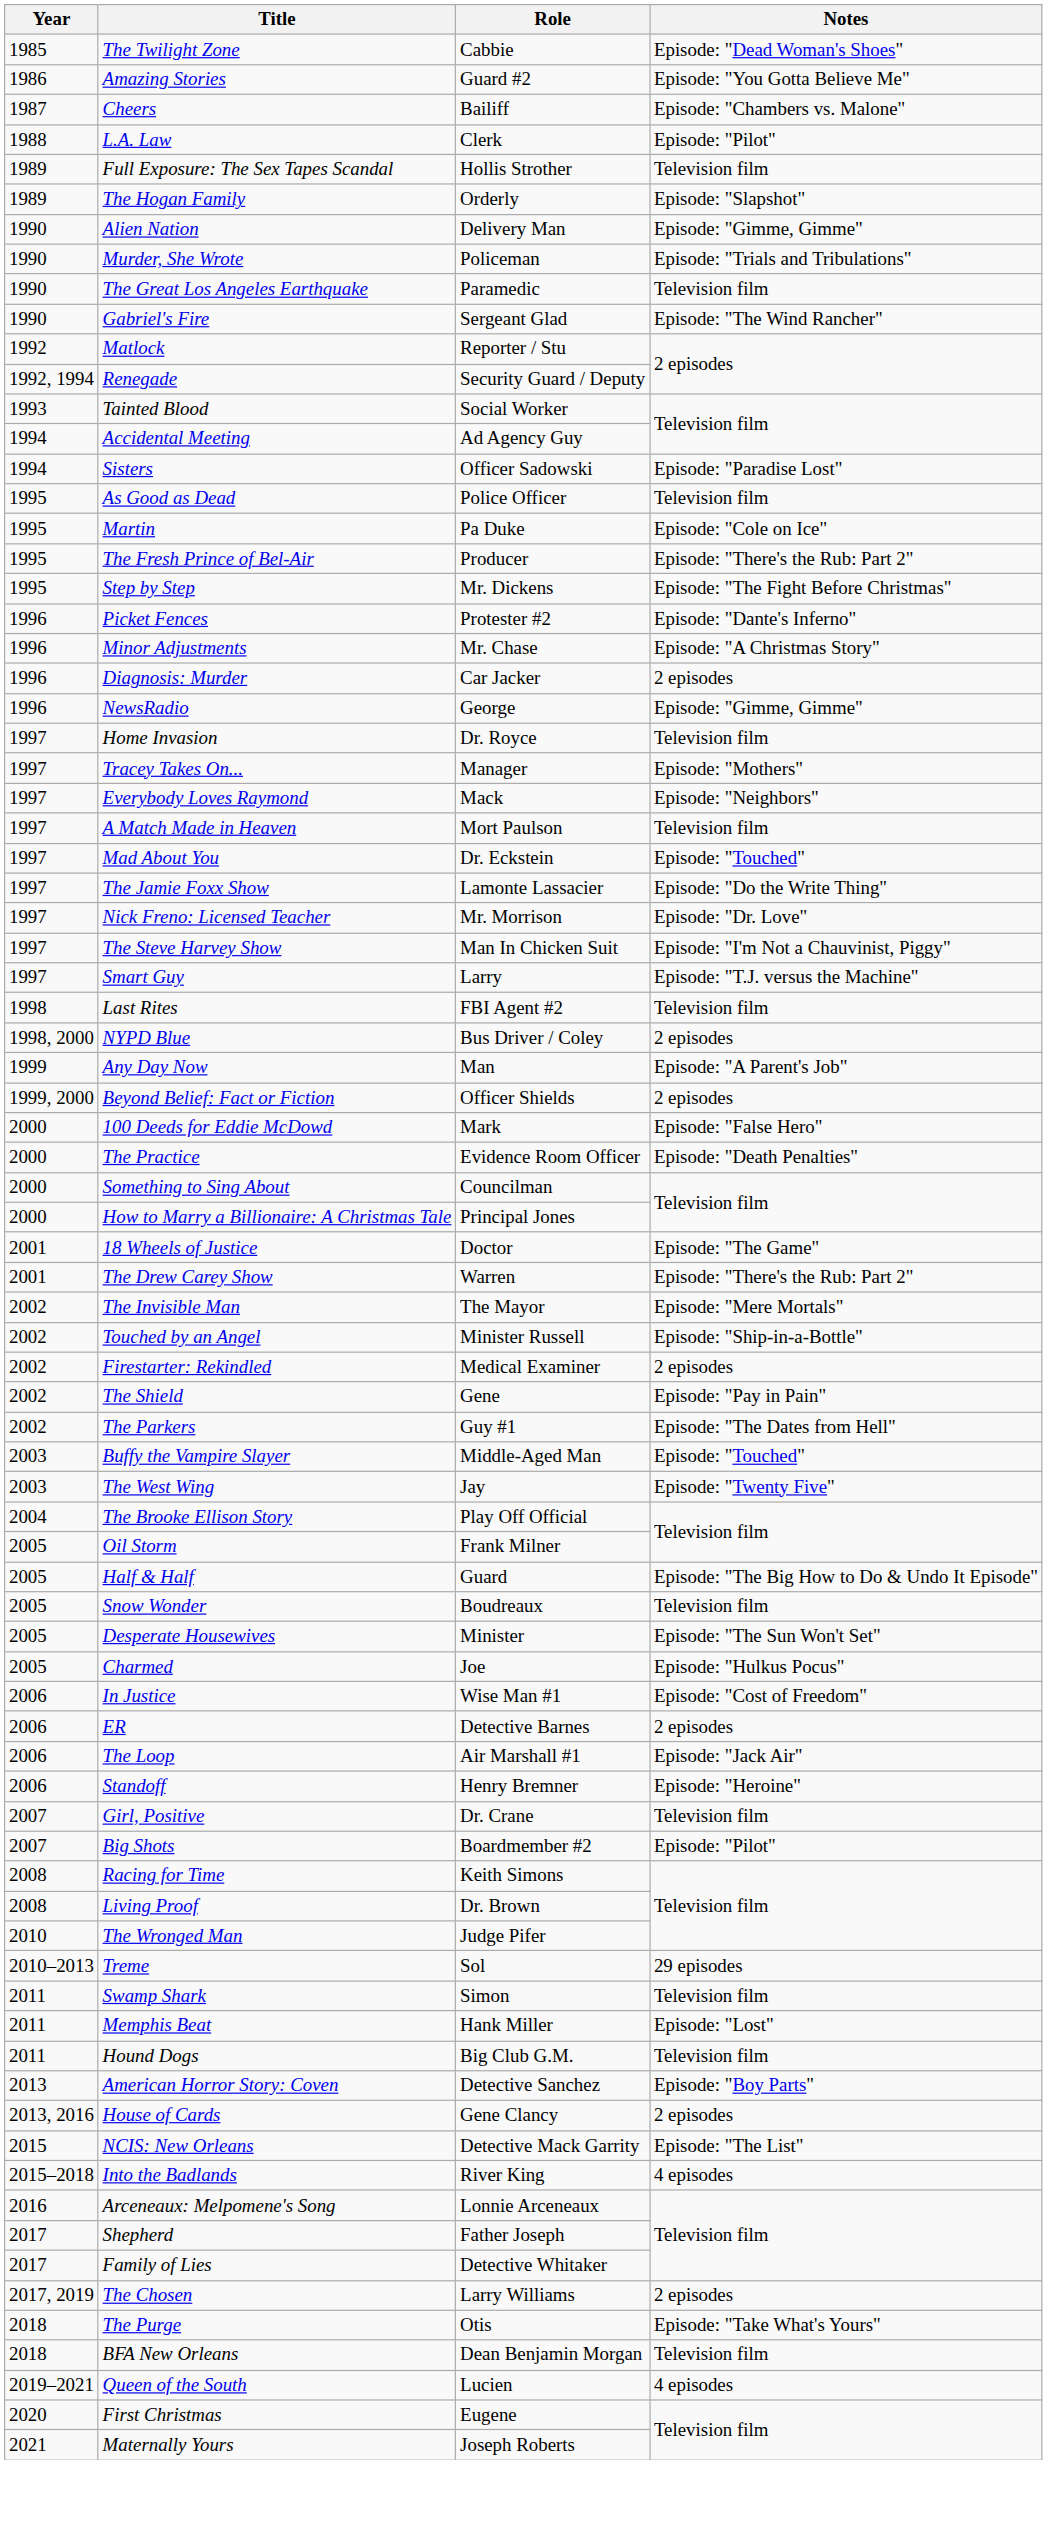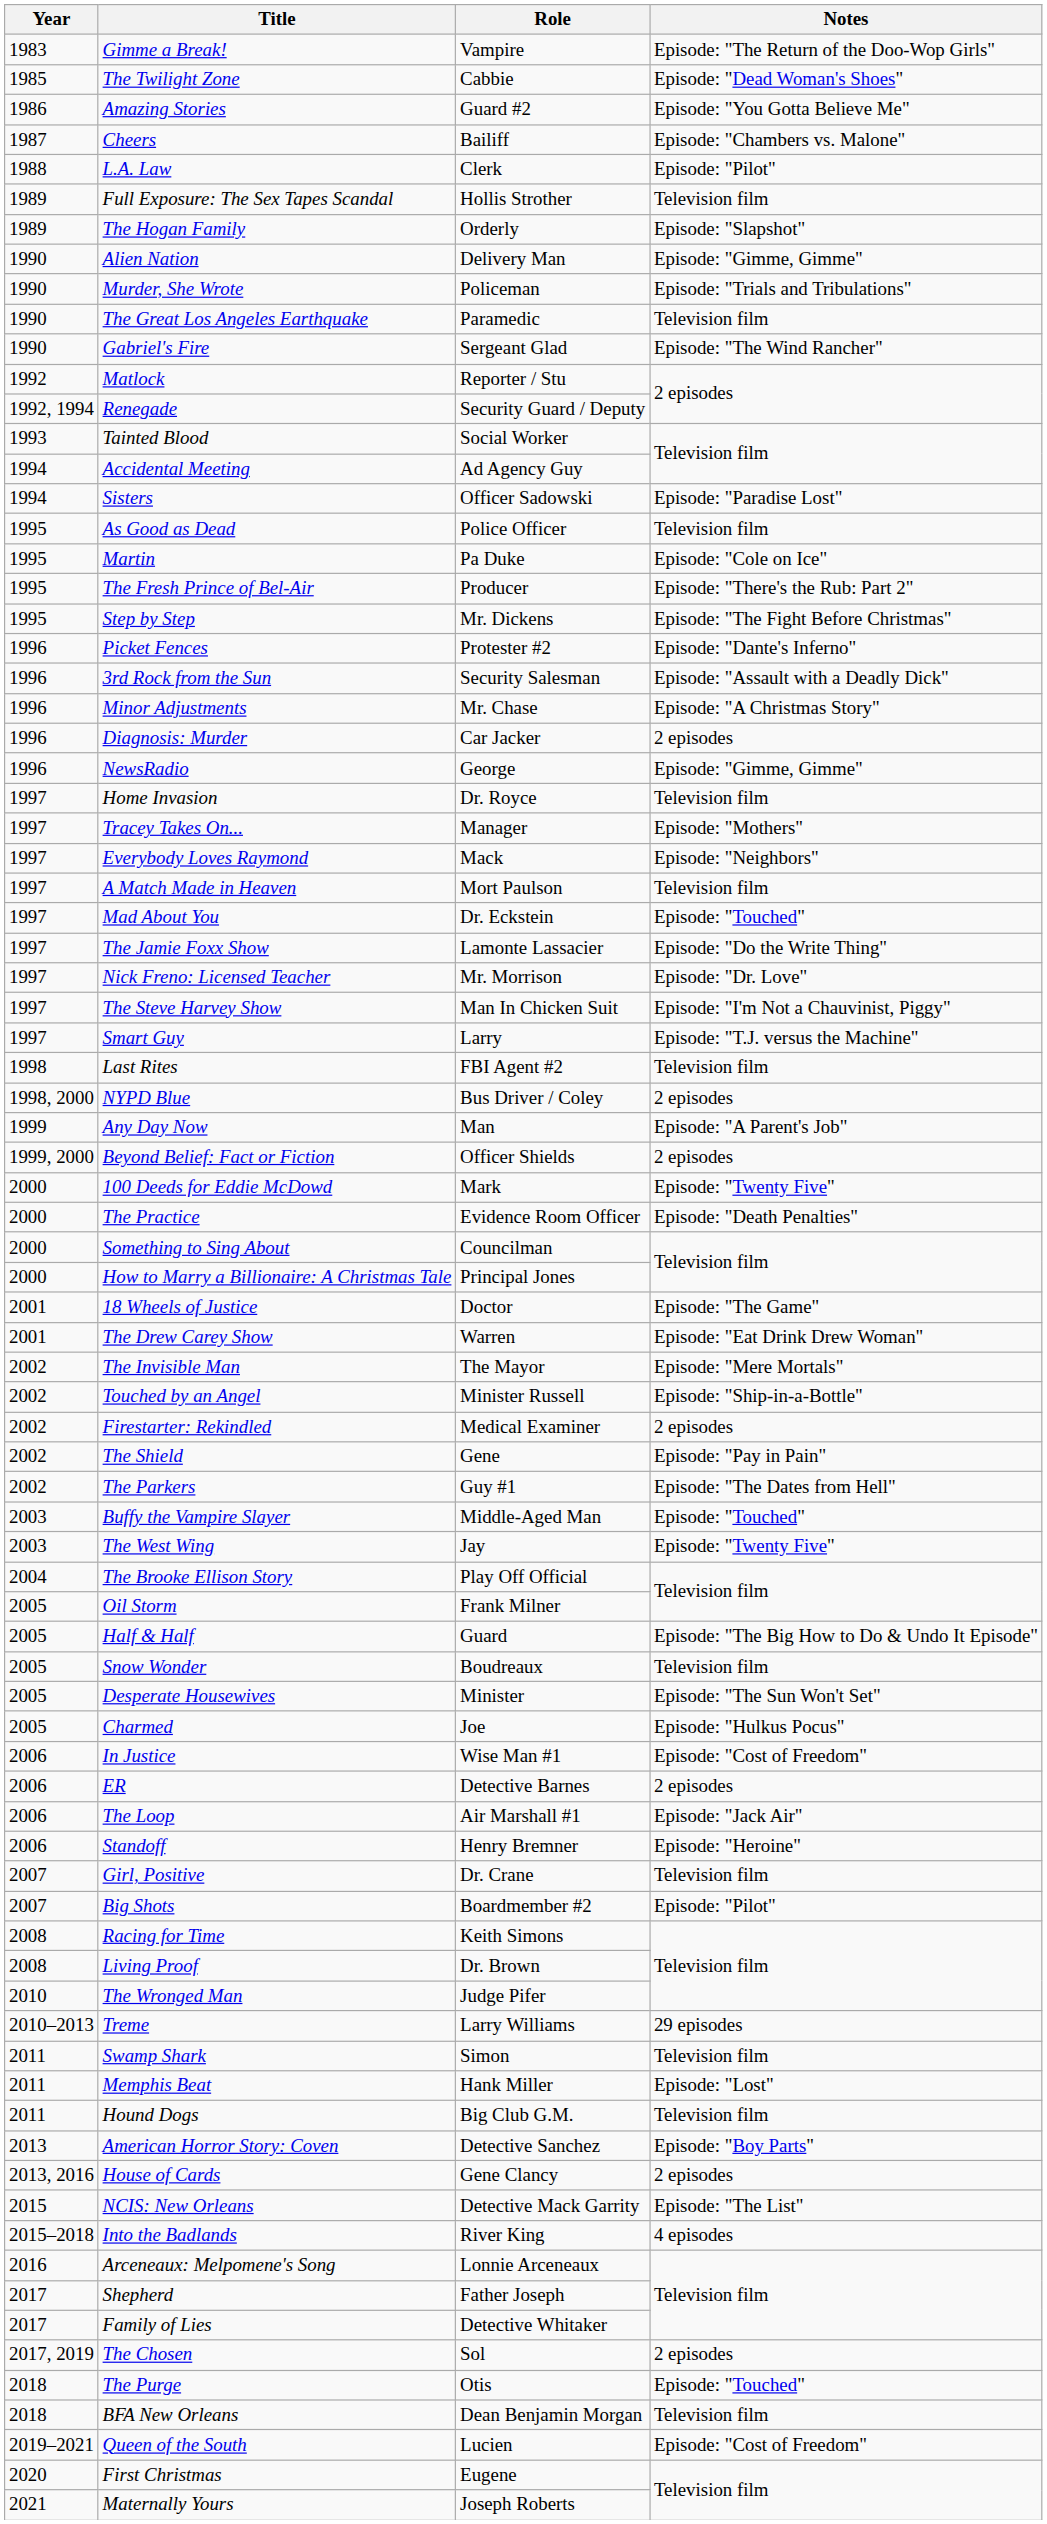 <table class="wikitable sortable">
 <tr>
 <th>Year</th>
 <th>Title</th>
 <th>Role</th>
 <th>Notes</th>
+</tr>
+<tr>
+<td>1983</td>
+<td><em><a href='#'>Gimme a Break!</a></em></td>
+<td>Vampire</td>
+<td>Episode: "The Return of the Doo-Wop Girls"</td>
 </tr>
 <tr>
 <td>1985</td>
 <td><a href='#'><em>The Twilight Zone</em></a></td>
 <td>Cabbie</td>
 <td>Episode: "<a href='#'>Dead Woman's Shoes</a>"</td>
 </tr>
 <tr>
 <td>1986</td>
 <td><a href='#'><em>Amazing Stories</em></a></td>
 <td>Guard #2</td>
 <td>Episode: "You Gotta Believe Me"</td>
 </tr>
 <tr>
 <td>1987</td>
 <td><em><a href='#'>Cheers</a></em></td>
 <td>Bailiff</td>
 <td>Episode: "Chambers vs. Malone"</td>
 </tr>
 <tr>
 <td>1988</td>
 <td><em><a href='#'>L.A. Law</a></em></td>
 <td>Clerk</td>
 <td>Episode: "Pilot"</td>
 </tr>
 <tr>
 <td>1989</td>
 <td><em>Full Exposure: The Sex Tapes Scandal</em></td>
 <td>Hollis Strother</td>
 <td>Television film</td>
 </tr>
 <tr>
 <td>1989</td>
 <td><em><a href='#'>The Hogan Family</a></em></td>
 <td>Orderly</td>
 <td>Episode: "Slapshot"</td>
 </tr>
 <tr>
 <td>1990</td>
 <td><a href='#'><em>Alien Nation</em></a></td>
 <td>Delivery Man</td>
 <td>Episode: "Gimme, Gimme"</td>
 </tr>
 <tr>
 <td>1990</td>
 <td><em><a href='#'>Murder, She Wrote</a></em></td>
 <td>Policeman</td>
 <td>Episode: "Trials and Tribulations"</td>
 </tr>
 <tr>
 <td>1990</td>
 <td><em><a href='#'>The Great Los Angeles Earthquake</a></em></td>
 <td>Paramedic</td>
 <td>Television film</td>
 </tr>
 <tr>
 <td>1990</td>
 <td><em><a href='#'>Gabriel's Fire</a></em></td>
 <td>Sergeant Glad</td>
 <td>Episode: "The Wind Rancher"</td>
 </tr>
 <tr>
 <td>1992</td>
 <td><a href='#'><em>Matlock</em></a></td>
 <td>Reporter / Stu</td>
 <td rowspan="2">2 episodes</td>
 </tr>
 <tr>
 <td>1992, 1994</td>
 <td><a href='#'><em>Renegade</em></a></td>
 <td>Security Guard / Deputy</td>
 </tr>
 <tr>
 <td>1993</td>
 <td><em>Tainted Blood</em></td>
 <td>Social Worker</td>
 <td rowspan="2">Television film</td>
 </tr>
 <tr>
 <td>1994</td>
 <td><em><a href='#'>Accidental Meeting</a></em></td>
 <td>Ad Agency Guy</td>
 </tr>
 <tr>
 <td>1994</td>
 <td><a href='#'><em>Sisters</em></a></td>
 <td>Officer Sadowski</td>
 <td>Episode: "Paradise Lost"</td>
 </tr>
 <tr>
 <td>1995</td>
 <td><a href='#'><em>As Good as Dead</em></a></td>
 <td>Police Officer</td>
 <td>Television film</td>
 </tr>
 <tr>
 <td>1995</td>
 <td><a href='#'><em>Martin</em></a></td>
 <td>Pa Duke</td>
 <td>Episode: "Cole on Ice"</td>
 </tr>
 <tr>
 <td>1995</td>
 <td><em><a href='#'>The Fresh Prince of Bel-Air</a></em></td>
 <td>Producer</td>
 <td>Episode: "There's the Rub: Part 2"</td>
 </tr>
 <tr>
 <td>1995</td>
 <td><a href='#'><em>Step by Step</em></a></td>
 <td>Mr. Dickens</td>
 <td>Episode: "The Fight Before Christmas"</td>
 </tr>
 <tr>
 <td>1996</td>
 <td><em><a href='#'>Picket Fences</a></em></td>
 <td>Protester #2</td>
 <td>Episode: "Dante's Inferno"</td>
 </tr>
 <tr>
 <td>1996</td>
+<td><em><a href='#'>3rd Rock from the Sun</a></em></td>
+<td>Security Salesman</td>
+<td>Episode: "Assault with a Deadly Dick"</td>
+</tr>
+<tr>
+<td>1996</td>
 <td><em><a href='#'>Minor Adjustments</a></em></td>
 <td>Mr. Chase</td>
 <td>Episode: "A Christmas Story"</td>
 </tr>
 <tr>
 <td>1996</td>
 <td><em><a href='#'>Diagnosis: Murder</a></em></td>
 <td>Car Jacker</td>
 <td>2 episodes</td>
 </tr>
 <tr>
 <td>1996</td>
 <td><em><a href='#'>NewsRadio</a></em></td>
 <td>George</td>
 <td>Episode: "Gimme, Gimme"</td>
 </tr>
 <tr>
 <td>1997</td>
 <td><em>Home Invasion</em></td>
 <td>Dr. Royce</td>
 <td>Television film</td>
 </tr>
 <tr>
 <td>1997</td>
 <td><em><a href='#'>Tracey Takes On...</a></em></td>
 <td>Manager</td>
 <td>Episode: "Mothers"</td>
 </tr>
 <tr>
 <td>1997</td>
 <td><em><a href='#'>Everybody Loves Raymond</a></em></td>
 <td>Mack</td>
 <td>Episode: "Neighbors"</td>
 </tr>
 <tr>
 <td>1997</td>
 <td><em><a href='#'>A Match Made in Heaven</a></em></td>
 <td>Mort Paulson</td>
 <td>Television film</td>
 </tr>
 <tr>
 <td>1997</td>
 <td><em><a href='#'>Mad About You</a></em></td>
 <td>Dr. Eckstein</td>
 <td>Episode: "<a href='#'>Touched</a>"</td>
 </tr>
 <tr>
 <td>1997</td>
 <td><em><a href='#'>The Jamie Foxx Show</a></em></td>
 <td>Lamonte Lassacier</td>
 <td>Episode: "Do the Write Thing"</td>
 </tr>
 <tr>
 <td>1997</td>
 <td><em><a href='#'>Nick Freno: Licensed Teacher</a></em></td>
 <td>Mr. Morrison</td>
 <td>Episode: "Dr. Love"</td>
 </tr>
 <tr>
 <td>1997</td>
 <td><em><a href='#'>The Steve Harvey Show</a></em></td>
 <td>Man In Chicken Suit</td>
 <td>Episode: "I'm Not a Chauvinist, Piggy"</td>
 </tr>
 <tr>
 <td>1997</td>
 <td><em><a href='#'>Smart Guy</a></em></td>
 <td>Larry</td>
 <td>Episode: "T.J. versus the Machine"</td>
 </tr>
 <tr>
 <td>1998</td>
 <td><em>Last Rites</em></td>
 <td>FBI Agent #2</td>
 <td>Television film</td>
 </tr>
 <tr>
 <td>1998, 2000</td>
 <td><em><a href='#'>NYPD Blue</a></em></td>
 <td>Bus Driver / Coley</td>
 <td>2 episodes</td>
 </tr>
 <tr>
 <td>1999</td>
 <td><a href='#'><em>Any Day Now</em></a></td>
 <td>Man</td>
 <td>Episode: "A Parent's Job"</td>
 </tr>
 <tr>
 <td>1999, 2000</td>
 <td><em><a href='#'>Beyond Belief: Fact or Fiction</a></em></td>
 <td>Officer Shields</td>
 <td>2 episodes</td>
 </tr>
 <tr>
 <td>2000</td>
 <td><em><a href='#'>100 Deeds for Eddie McDowd</a></em></td>
 <td>Mark</td>
-<td>Episode: "False Hero"</td>
+<td>Episode: "<a href='#'>Twenty Five</a>"</td>
 </tr>
 <tr>
 <td>2000</td>
 <td><em><a href='#'>The Practice</a></em></td>
 <td>Evidence Room Officer</td>
 <td>Episode: "Death Penalties"</td>
 </tr>
 <tr>
 <td>2000</td>
 <td><a href='#'><em>Something to Sing About</em></a></td>
 <td>Councilman</td>
 <td rowspan="2">Television film</td>
 </tr>
 <tr>
 <td>2000</td>
 <td><em><a href='#'>How to Marry a Billionaire: A Christmas Tale</a></em></td>
 <td>Principal Jones</td>
 </tr>
 <tr>
 <td>2001</td>
 <td><em><a href='#'>18 Wheels of Justice</a></em></td>
 <td>Doctor</td>
 <td>Episode: "The Game"</td>
 </tr>
 <tr>
 <td>2001</td>
 <td><em><a href='#'>The Drew Carey Show</a></em></td>
 <td>Warren</td>
-<td>Episode: "There's the Rub: Part 2"</td>
+<td>Episode: "Eat Drink Drew Woman"</td>
 </tr>
 <tr>
 <td>2002</td>
 <td><a href='#'><em>The Invisible Man</em></a></td>
 <td>The Mayor</td>
 <td>Episode: "Mere Mortals"</td>
 </tr>
 <tr>
 <td>2002</td>
 <td><em><a href='#'>Touched by an Angel</a></em></td>
 <td>Minister Russell</td>
 <td>Episode: "Ship-in-a-Bottle"</td>
 </tr>
 <tr>
 <td>2002</td>
 <td><em><a href='#'>Firestarter: Rekindled</a></em></td>
 <td>Medical Examiner</td>
 <td>2 episodes</td>
 </tr>
 <tr>
 <td>2002</td>
 <td><em><a href='#'>The Shield</a></em></td>
 <td>Gene</td>
 <td>Episode: "Pay in Pain"</td>
 </tr>
 <tr>
 <td>2002</td>
 <td><em><a href='#'>The Parkers</a></em></td>
 <td>Guy #1</td>
 <td>Episode: "The Dates from Hell"</td>
 </tr>
 <tr>
 <td>2003</td>
 <td><em><a href='#'>Buffy the Vampire Slayer</a></em></td>
 <td>Middle-Aged Man</td>
 <td>Episode: "<a href='#'>Touched</a>"</td>
 </tr>
 <tr>
 <td>2003</td>
 <td><em><a href='#'>The West Wing</a></em></td>
 <td>Jay</td>
 <td>Episode: "<a href='#'>Twenty Five</a>"</td>
 </tr>
 <tr>
 <td>2004</td>
 <td><em><a href='#'>The Brooke Ellison Story</a></em></td>
 <td>Play Off Official</td>
 <td rowspan="2">Television film</td>
 </tr>
 <tr>
 <td>2005</td>
 <td><em><a href='#'>Oil Storm</a></em></td>
 <td>Frank Milner</td>
 </tr>
 <tr>
 <td>2005</td>
 <td><em><a href='#'>Half & Half</a></em></td>
 <td>Guard</td>
 <td>Episode: "The Big How to Do & Undo It Episode"</td>
 </tr>
 <tr>
 <td>2005</td>
 <td><em><a href='#'>Snow Wonder</a></em></td>
 <td>Boudreaux</td>
 <td>Television film</td>
 </tr>
 <tr>
 <td>2005</td>
 <td><em><a href='#'>Desperate Housewives</a></em></td>
 <td>Minister</td>
 <td>Episode: "The Sun Won't Set"</td>
 </tr>
 <tr>
 <td>2005</td>
 <td><em><a href='#'>Charmed</a></em></td>
 <td>Joe</td>
 <td>Episode: "Hulkus Pocus"</td>
 </tr>
 <tr>
 <td>2006</td>
 <td><em><a href='#'>In Justice</a></em></td>
 <td>Wise Man #1</td>
 <td>Episode: "Cost of Freedom"</td>
 </tr>
 <tr>
 <td>2006</td>
 <td><a href='#'><em>ER</em></a></td>
 <td>Detective Barnes</td>
 <td>2 episodes</td>
 </tr>
 <tr>
 <td>2006</td>
 <td><a href='#'><em>The Loop</em></a></td>
 <td>Air Marshall #1</td>
 <td>Episode: "Jack Air"</td>
 </tr>
 <tr>
 <td>2006</td>
 <td><a href='#'><em>Standoff</em></a></td>
 <td>Henry Bremner</td>
 <td>Episode: "Heroine"</td>
 </tr>
 <tr>
 <td>2007</td>
 <td><em><a href='#'>Girl, Positive</a></em></td>
 <td>Dr. Crane</td>
 <td>Television film</td>
 </tr>
 <tr>
 <td>2007</td>
 <td><a href='#'><em>Big Shots</em></a></td>
 <td>Boardmember #2</td>
 <td>Episode: "Pilot"</td>
 </tr>
 <tr>
 <td>2008</td>
 <td><em><a href='#'>Racing for Time</a></em></td>
 <td>Keith Simons</td>
 <td rowspan="3">Television film</td>
 </tr>
 <tr>
 <td>2008</td>
 <td><a href='#'><em>Living Proof</em></a></td>
 <td>Dr. Brown</td>
 </tr>
 <tr>
 <td>2010</td>
 <td><em><a href='#'>The Wronged Man</a></em></td>
 <td>Judge Pifer</td>
 </tr>
 <tr>
 <td>2010–2013</td>
 <td><a href='#'><em>Treme</em></a></td>
-<td>Sol</td>
+<td>Larry Williams</td>
 <td>29 episodes</td>
 </tr>
 <tr>
 <td>2011</td>
 <td><em><a href='#'>Swamp Shark</a></em></td>
 <td>Simon</td>
 <td>Television film</td>
 </tr>
 <tr>
 <td>2011</td>
 <td><em><a href='#'>Memphis Beat</a></em></td>
 <td>Hank Miller</td>
 <td>Episode: "Lost"</td>
 </tr>
 <tr>
 <td>2011</td>
 <td><em>Hound Dogs</em></td>
 <td>Big Club G.M.</td>
 <td>Television film</td>
 </tr>
 <tr>
 <td>2013</td>
 <td><em><a href='#'>American Horror Story: Coven</a></em></td>
 <td>Detective Sanchez</td>
 <td>Episode: "<a href='#'>Boy Parts</a>"</td>
 </tr>
 <tr>
 <td>2013, 2016</td>
 <td><a href='#'><em>House of Cards</em></a></td>
 <td>Gene Clancy</td>
 <td>2 episodes</td>
 </tr>
 <tr>
 <td>2015</td>
 <td><em><a href='#'>NCIS: New Orleans</a></em></td>
 <td>Detective Mack Garrity</td>
 <td>Episode: "The List"</td>
 </tr>
 <tr>
 <td>2015–2018</td>
 <td><a href='#'><em>Into the Badlands</em></a></td>
 <td>River King</td>
 <td>4 episodes</td>
 </tr>
 <tr>
 <td>2016</td>
 <td><em>Arceneaux: Melpomene's Song</em></td>
 <td>Lonnie Arceneaux</td>
 <td rowspan="3">Television film</td>
 </tr>
 <tr>
 <td>2017</td>
 <td><em>Shepherd</em></td>
 <td>Father Joseph</td>
 </tr>
 <tr>
 <td>2017</td>
 <td><em>Family of Lies</em></td>
 <td>Detective Whitaker</td>
 </tr>
 <tr>
 <td>2017, 2019</td>
 <td><a href='#'><em>The Chosen</em></a></td>
-<td>Larry Williams</td>
+<td>Sol</td>
 <td>2 episodes</td>
 </tr>
 <tr>
 <td>2018</td>
 <td><a href='#'><em>The Purge</em></a></td>
 <td>Otis</td>
-<td>Episode: "Take What's Yours"</td>
+<td>Episode: "<a href='#'>Touched</a>"</td>
 </tr>
 <tr>
 <td>2018</td>
 <td><em>BFA New Orleans</em></td>
 <td>Dean Benjamin Morgan</td>
 <td>Television film</td>
 </tr>
 <tr>
 <td>2019–2021</td>
 <td><a href='#'><em>Queen of the South</em></a></td>
 <td>Lucien</td>
-<td>4 episodes</td>
+<td>Episode: "Cost of Freedom"</td>
 </tr>
 <tr>
 <td>2020</td>
 <td><em>First Christmas</em></td>
 <td>Eugene</td>
 <td rowspan="2">Television film</td>
 </tr>
 <tr>
 <td>2021</td>
 <td><em>Maternally Yours</em></td>
 <td>Joseph Roberts</td>
 </tr>
 </table>
